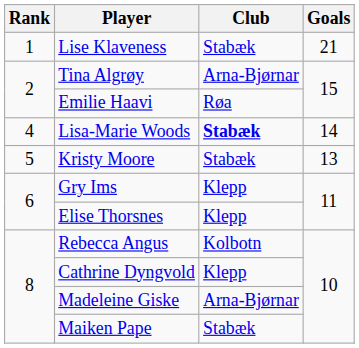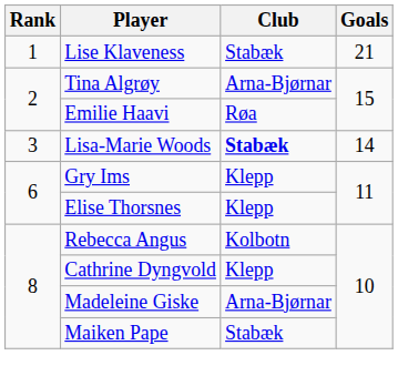 <table class="wikitable" style="text-align:center">
 <tr>
 <th>Rank</th>
 <th>Player</th>
 <th>Club</th>
 <th>Goals</th>
 </tr>
 <tr>
 <td align=center>1</td>
 <td align="left"> <a href='#'>Lise Klaveness</a></td>
 <td align="left"><a href='#'>Stabæk</a></td>
 <td align=center>21</td>
 </tr>
 <tr>
 <td rowspan="2">2</td>
 <td align="left"> <a href='#'>Tina Algrøy</a></td>
 <td align="left"><a href='#'>Arna-Bjørnar</a></td>
 <td rowspan="2">15</td>
 </tr>
 <tr>
 <td align="left"> <a href='#'>Emilie Haavi</a></td>
 <td align="left"><a href='#'>Røa</a></td>
 </tr>
 <tr>
-<td>4</td>
+<td>3</td>
 <td align="left"> <a href='#'>Lisa-Marie Woods</a></td>
 <td align="left"><strong><a href='#'>Stabæk</a></strong></td>
 <td>14</td>
-</tr>
-<tr>
-<td>5</td>
-<td align="left"> <a href='#'>Kristy Moore</a></td>
-<td align="left"><a href='#'>Stabæk</a></td>
-<td>13</td>
 </tr>
 <tr>
 <td rowspan="2">6</td>
 <td align="left"> <a href='#'>Gry Ims</a></td>
 <td align="left"><a href='#'>Klepp</a></td>
 <td rowspan="2">11</td>
 </tr>
 <tr>
 <td align="left"> <a href='#'>Elise Thorsnes</a></td>
 <td align="left"><a href='#'>Klepp</a></td>
 </tr>
 <tr>
 <td rowspan="4">8</td>
 <td align="left"> <a href='#'>Rebecca Angus</a></td>
 <td align="left"><a href='#'>Kolbotn</a></td>
 <td rowspan="4">10</td>
 </tr>
 <tr>
 <td align="left"> <a href='#'>Cathrine Dyngvold</a></td>
 <td align="left"><a href='#'>Klepp</a></td>
 </tr>
 <tr>
 <td align="left"> <a href='#'>Madeleine Giske</a></td>
 <td align="left"><a href='#'>Arna-Bjørnar</a></td>
 </tr>
 <tr>
 <td align="left"> <a href='#'>Maiken Pape</a></td>
 <td align="left"><a href='#'>Stabæk</a></td>
 </tr>
 </table>
